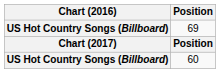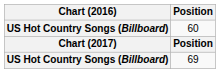 <table class="wikitable plainrowheaders" style="text-align:center">
 <tr>
 <th scope="col">Chart (2016)</th>
 <th scope="col">Position</th>
 </tr>
 <tr>
 <th scope="row">US Hot Country Songs (<em>Billboard</em>)</th>
-<td>69</td>
+<td>60</td>
 </tr>
 <tr>
 <th scope="col">Chart (2017)</th>
 <th scope="col">Position</th>
 </tr>
 <tr>
 <th scope="row">US Hot Country Songs (<em>Billboard</em>)</th>
-<td>60</td>
+<td>69</td>
 </tr>
 </table>
